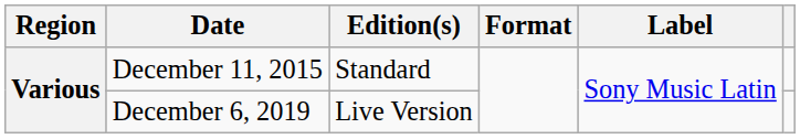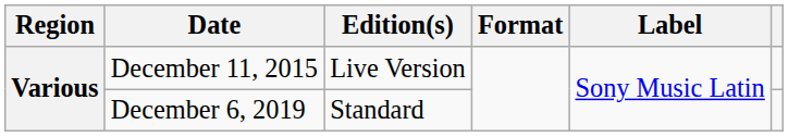 <table class="wikitable plainrowheaders">
 <tr>
 <th scope="col">Region</th>
 <th scope="col">Date</th>
 <th scope="col">Edition(s)</th>
 <th scope="col">Format</th>
 <th scope="col">Label</th>
 <th scope="col"></th>
 </tr>
 <tr>
 <th rowspan="2" scope="row">Various</th>
 <td>December 11, 2015</td>
-<td>Standard</td>
+<td>Live Version</td>
 <td rowspan="2"></td>
 <td rowspan="2"><a href='#'>Sony Music Latin</a></td>
 <td></td>
 </tr>
 <tr>
 <td>December 6, 2019</td>
-<td>Live Version</td>
+<td>Standard</td>
 <td></td>
 </tr>
 </table>
